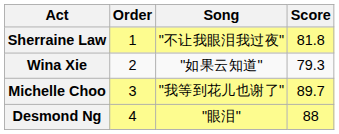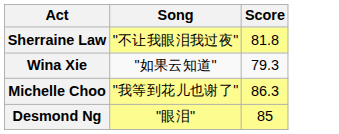 <table class="wikitable plainrowheaders" style="text-align:center;">
 <tr>
 <th scope="col">Act</th>
-<th scope="col">Order</th>
 <th scope="col">Song</th>
 <th scope="col">Score</th>
 </tr>
 <tr>
 <th scope="row">Sherraine Law</th>
-<td style=background:#fdfc8f>1</td>
 <td style=background:#fdfc8f>"不让我眼泪我过夜"</td>
 <td style=background:#fdfc8f>81.8</td>
 </tr>
 <tr>
 <th scope="row">Wina Xie</th>
-<td>2</td>
 <td>"如果云知道"</td>
 <td>79.3</td>
 </tr>
 <tr>
 <th scope="row">Michelle Choo</th>
-<td style=background:#fdfc8f>3</td>
 <td style=background:#fdfc8f>"我等到花儿也谢了"</td>
-<td style=background:#fdfc8f>89.7</td>
+<td style=background:#fdfc8f>86.3</td>
 </tr>
 <tr>
 <th scope="row">Desmond Ng</th>
-<td style=background:#fdfc8f>4</td>
 <td style=background:#fdfc8f>"眼泪"</td>
-<td style=background:#fdfc8f>88</td>
+<td style=background:#fdfc8f>85</td>
 </tr>
 </table>
